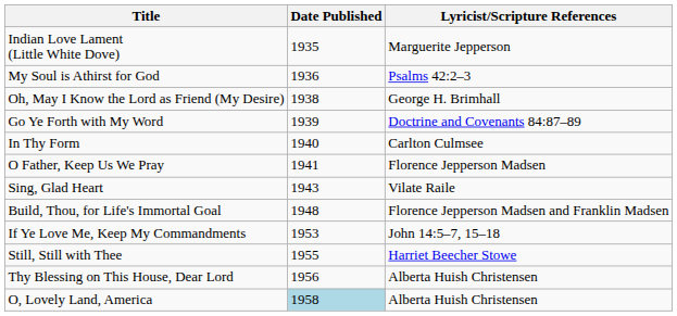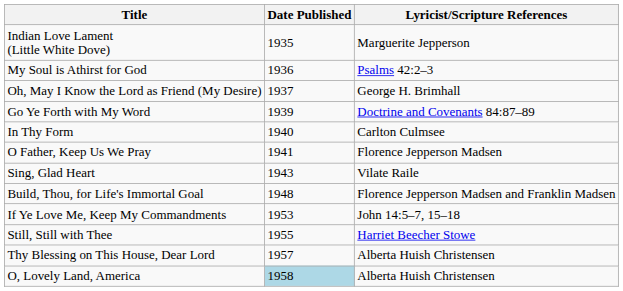 <table class="wikitable">
 <tr>
 <th>Title</th>
 <th>Date Published</th>
 <th>Lyricist/Scripture References</th>
 </tr>
 <tr>
 <td>Indian Love Lament<br>(Little White Dove)</td>
 <td>1935</td>
 <td>Marguerite Jepperson</td>
 </tr>
 <tr>
 <td>My Soul is Athirst for God</td>
 <td>1936</td>
 <td><a href='#'>Psalms</a> 42:2–3</td>
 </tr>
 <tr>
 <td>Oh, May I Know the Lord as Friend (My Desire)</td>
-<td>1938</td>
+<td>1937</td>
 <td>George H. Brimhall</td>
 </tr>
 <tr>
 <td>Go Ye Forth with My Word</td>
 <td>1939</td>
 <td><a href='#'>Doctrine and Covenants</a> 84:87–89</td>
 </tr>
 <tr>
 <td>In Thy Form</td>
 <td>1940</td>
 <td>Carlton Culmsee</td>
 </tr>
 <tr>
 <td>O Father, Keep Us We Pray</td>
 <td>1941</td>
 <td>Florence Jepperson Madsen</td>
 </tr>
 <tr>
 <td>Sing, Glad Heart</td>
 <td>1943</td>
 <td>Vilate Raile</td>
 </tr>
 <tr>
 <td>Build, Thou, for Life's Immortal Goal</td>
 <td>1948</td>
 <td>Florence Jepperson Madsen and Franklin Madsen</td>
 </tr>
 <tr>
 <td>If Ye Love Me, Keep My Commandments</td>
 <td>1953</td>
 <td>John 14:5–7, 15–18</td>
 </tr>
 <tr>
 <td>Still, Still with Thee</td>
 <td>1955</td>
 <td><a href='#'>Harriet Beecher Stowe</a></td>
 </tr>
 <tr>
 <td>Thy Blessing on This House, Dear Lord</td>
-<td>1956</td>
+<td>1957</td>
 <td>Alberta Huish Christensen</td>
 </tr>
 <tr>
 <td>O, Lovely Land, America</td>
 <td style="background: lightblue;">1958</td>
 <td>Alberta Huish Christensen</td>
 </tr>
 </table>
